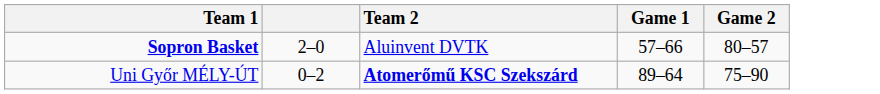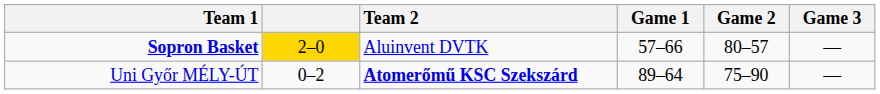 <table class=wikitable style="text-align:center">
 <tr>
 <th style="width:225px; text-align:right;">Team 1</th>
 <th style="width:80px;"></th>
 <th style="width:225px; text-align:left;">Team 2</th>
 <th style="width:70px;">Game 1</th>
 <th style="width:70px;">Game 2</th>
+<th style="width:70px;">Game 3</th>
 </tr>
 <tr>
 <td align=right><strong><a href='#'>Sopron Basket</a></strong></td>
-<td>2–0</td>
+<td style="background: gold;">2–0</td>
 <td align=left><a href='#'>Aluinvent DVTK</a></td>
 <td>57–66</td>
 <td>80–57</td>
+<td>—</td>
 </tr>
 <tr>
 <td align=right><a href='#'>Uni Győr MÉLY-ÚT</a></td>
 <td>0–2</td>
 <td align=left><strong><a href='#'>Atomerőmű KSC Szekszárd</a></strong></td>
 <td>89–64</td>
 <td>75–90</td>
+<td>—</td>
 </tr>
 </table>
